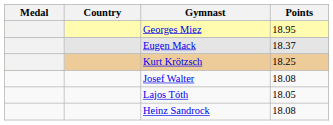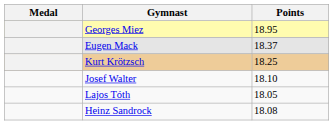 <table class="wikitable" width=500>
 <tr bgcolor="#efefef">
 <th>Medal</th>
-<th>Country</th>
 <th>Gymnast</th>
 <th>Points</th>
 </tr>
 <tr style="background:#fffcaf;">
 <th></th>
-<td></td>
 <td><a href='#'>Georges Miez</a></td>
 <td>18.95</td>
 </tr>
 <tr style="background:#e5e5e5;">
 <th></th>
-<td></td>
 <td><a href='#'>Eugen Mack</a></td>
 <td>18.37</td>
 </tr>
 <tr style="background:#ec9;">
 <th></th>
-<td></td>
 <td><a href='#'>Kurt Krötzsch</a></td>
 <td>18.25</td>
 </tr>
 <tr>
 <td></td>
-<td></td>
 <td><a href='#'>Josef Walter</a></td>
-<td>18.08</td>
+<td>18.10</td>
 </tr>
 <tr>
-<td></td>
 <td></td>
 <td><a href='#'>Lajos Tóth</a></td>
 <td>18.05</td>
 </tr>
 <tr>
 <td></td>
-<td></td>
 <td><a href='#'>Heinz Sandrock</a></td>
 <td>18.08</td>
 </tr>
 </table>
